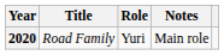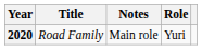 <table class="wikitable plainrowheaders">
 <tr>
 <th scope="col">Year</th>
 <th scope="col">Title</th>
+<th scope="col">Notes</th>
 <th scope="col">Role</th>
-<th scope="col">Notes</th>
 <th scope="col" class="unsortable"></th>
 </tr>
 <tr>
 <th scope="row">2020</th>
 <td><em>Road Family</em></td>
+<td>Main role</td>
 <td>Yuri</td>
-<td>Main role</td>
 <td style="text-align:center"></td>
 </tr>
 </table>
